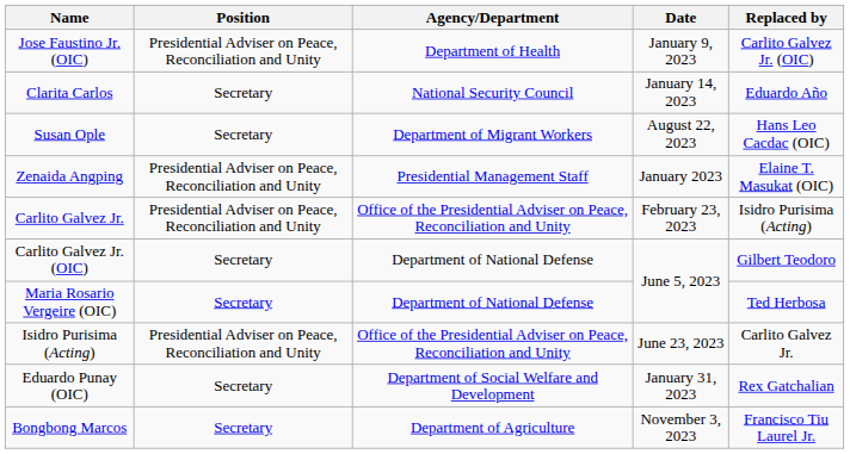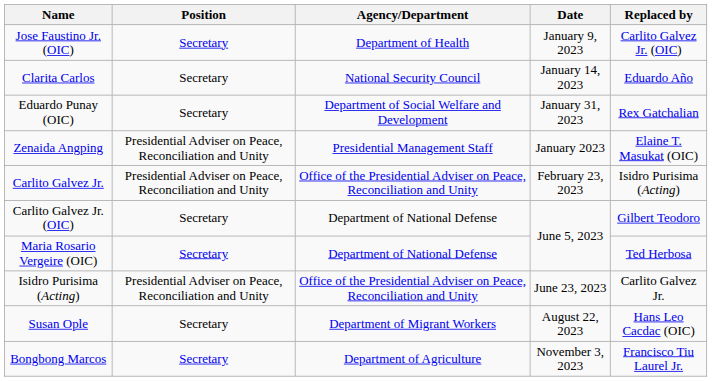 <table class="wikitable sortable" style="text-align:center;">
 <tr>
 <th scope="col">Name</th>
 <th scope="col">Position</th>
 <th scope="col">Agency/Department</th>
 <th scope="col">Date</th>
 <th scope="col">Replaced by</th>
 </tr>
 <tr>
 <td><a href='#'>Jose Faustino Jr.</a> (<a href='#'>OIC</a>)</td>
-<td>Presidential Adviser on Peace, Reconciliation and Unity</td>
+<td><a href='#'>Secretary</a></td>
 <td><a href='#'>Department of Health</a></td>
 <td>January 9, 2023</td>
 <td><a href='#'>Carlito Galvez Jr.</a> (<a href='#'>OIC</a>)</td>
 </tr>
 <tr>
 <td><a href='#'>Clarita Carlos</a></td>
 <td>Secretary</td>
 <td><a href='#'>National Security Council</a></td>
 <td>January 14, 2023</td>
 <td><a href='#'>Eduardo Año</a></td>
 </tr>
 <tr>
-<td><a href='#'>Susan Ople</a></td>
+<td>Eduardo Punay (OIC)</td>
 <td>Secretary</td>
-<td><a href='#'>Department of Migrant Workers</a></td>
-<td>August 22, 2023</td>
-<td><a href='#'>Hans Leo Cacdac</a> (OIC)</td>
+<td><a href='#'>Department of Social Welfare and Development</a></td>
+<td>January 31, 2023</td>
+<td><a href='#'>Rex Gatchalian</a></td>
 </tr>
 <tr>
 <td><a href='#'>Zenaida Angping</a></td>
 <td>Presidential Adviser on Peace, Reconciliation and Unity</td>
 <td><a href='#'>Presidential Management Staff</a></td>
 <td>January 2023</td>
 <td><a href='#'>Elaine T. Masukat</a> (OIC)</td>
 </tr>
 <tr>
 <td><a href='#'>Carlito Galvez Jr.</a></td>
 <td>Presidential Adviser on Peace, Reconciliation and Unity</td>
 <td><a href='#'>Office of the Presidential Adviser on Peace, Reconciliation and Unity</a></td>
 <td>February 23, 2023</td>
 <td>Isidro Purisima (<em>Acting</em>)</td>
 </tr>
 <tr>
 <td>Carlito Galvez Jr. (<a href='#'>OIC</a>)</td>
 <td>Secretary</td>
 <td>Department of National Defense</td>
 <td rowspan="2">June 5, 2023</td>
 <td><a href='#'>Gilbert Teodoro</a></td>
 </tr>
 <tr>
 <td><a href='#'>Maria Rosario Vergeire</a> (OIC)</td>
 <td><a href='#'>Secretary</a></td>
 <td><a href='#'>Department of National Defense</a></td>
 <td><a href='#'>Ted Herbosa</a></td>
 </tr>
 <tr>
 <td>Isidro Purisima (<em>Acting</em>)</td>
 <td>Presidential Adviser on Peace, Reconciliation and Unity</td>
 <td><a href='#'>Office of the Presidential Adviser on Peace, Reconciliation and Unity</a></td>
 <td>June 23, 2023</td>
 <td>Carlito Galvez Jr.</td>
 </tr>
 <tr>
-<td>Eduardo Punay (OIC)</td>
+<td><a href='#'>Susan Ople</a></td>
 <td>Secretary</td>
-<td><a href='#'>Department of Social Welfare and Development</a></td>
-<td>January 31, 2023</td>
-<td><a href='#'>Rex Gatchalian</a></td>
+<td><a href='#'>Department of Migrant Workers</a></td>
+<td>August 22, 2023</td>
+<td><a href='#'>Hans Leo Cacdac</a> (OIC)</td>
 </tr>
 <tr>
 <td><a href='#'>Bongbong Marcos</a></td>
 <td><a href='#'>Secretary</a></td>
 <td><a href='#'>Department of Agriculture</a></td>
 <td>November 3, 2023</td>
 <td><a href='#'>Francisco Tiu Laurel Jr.</a></td>
 </tr>
 </table>
